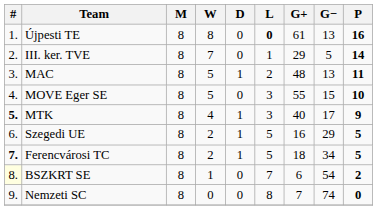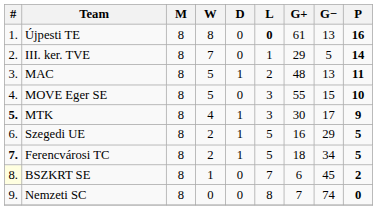 <table class="wikitable" style="text-align: center;">
 <tr>
 <th width="15">#</th>
 <th width="175">Team</th>
 <th width="30">M</th>
 <th width="30">W</th>
 <th width="30">D</th>
 <th width="30">L</th>
 <th width="30">G+</th>
 <th width="30">G−</th>
 <th width="30">P</th>
 </tr>
 <tr>
 <td>1.</td>
 <td align="left">Újpesti TE</td>
 <td>8</td>
 <td>8</td>
 <td>0</td>
 <td><strong>0</strong></td>
 <td>61</td>
 <td>13</td>
 <td><strong>16</strong></td>
 </tr>
 <tr>
 <td>2.</td>
 <td align="left">III. ker. TVE</td>
 <td>8</td>
 <td>7</td>
 <td>0</td>
 <td>1</td>
 <td>29</td>
 <td>5</td>
 <td><strong>14</strong></td>
 </tr>
 <tr>
 <td>3.</td>
 <td align="left">MAC</td>
 <td>8</td>
 <td>5</td>
 <td>1</td>
 <td>2</td>
 <td>48</td>
 <td>13</td>
 <td><strong>11</strong></td>
 </tr>
 <tr>
 <td>4.</td>
 <td align="left">MOVE Eger SE</td>
 <td>8</td>
 <td>5</td>
 <td>0</td>
 <td>3</td>
 <td>55</td>
 <td>15</td>
 <td><strong>10</strong></td>
 </tr>
 <tr>
 <td><strong>5.</strong></td>
 <td align="left">MTK</td>
 <td>8</td>
 <td>4</td>
 <td>1</td>
 <td>3</td>
-<td>40</td>
+<td>30</td>
 <td>17</td>
 <td><strong>9</strong></td>
 </tr>
 <tr>
 <td>6.</td>
 <td align="left">Szegedi UE</td>
 <td>8</td>
 <td>2</td>
 <td>1</td>
 <td>5</td>
 <td>16</td>
 <td>29</td>
 <td><strong>5</strong></td>
 </tr>
 <tr>
 <td><strong>7.</strong></td>
 <td align="left">Ferencvárosi TC</td>
 <td>8</td>
 <td>2</td>
 <td>1</td>
 <td>5</td>
 <td>18</td>
 <td>34</td>
 <td><strong>5</strong></td>
 </tr>
 <tr>
 <td style="background: lightyellow;">8.</td>
 <td align="left">BSZKRT SE</td>
 <td>8</td>
 <td>1</td>
 <td>0</td>
 <td>7</td>
 <td>6</td>
-<td>54</td>
+<td>45</td>
 <td><strong>2</strong></td>
 </tr>
 <tr>
 <td>9.</td>
 <td align="left">Nemzeti SC</td>
 <td>8</td>
 <td>0</td>
 <td>0</td>
 <td>8</td>
 <td>7</td>
 <td>74</td>
 <td><strong>0</strong></td>
 </tr>
 <tr>
 </tr>
 </table>
